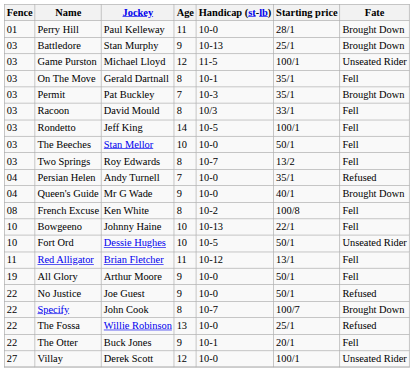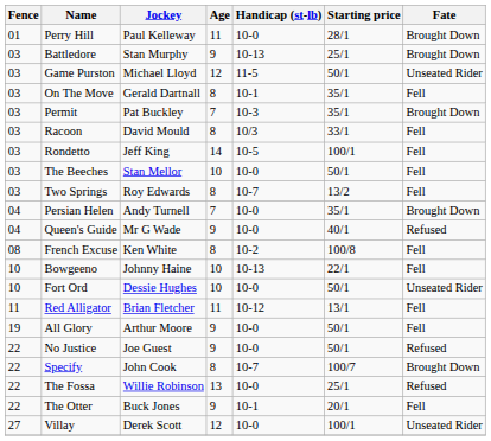 <table class="wikitable sortable">
 <tr>
 <th>Fence</th>
 <th>Name</th>
 <th><a href='#'>Jockey</a></th>
 <th>Age</th>
 <th>Handicap (<a href='#'>st</a>-<a href='#'>lb</a>)</th>
 <th>Starting price</th>
 <th>Fate</th>
 </tr>
 <tr>
 <td>01</td>
 <td>Perry Hill</td>
 <td>Paul Kelleway</td>
 <td>11</td>
 <td>10-0</td>
 <td>28/1</td>
 <td>Brought Down</td>
 </tr>
 <tr>
 <td>03</td>
 <td>Battledore</td>
 <td>Stan Murphy</td>
 <td>9</td>
 <td>10-13</td>
 <td>25/1</td>
 <td>Brought Down</td>
 </tr>
 <tr>
 <td>03</td>
 <td>Game Purston</td>
 <td>Michael Lloyd</td>
 <td>12</td>
 <td>11-5</td>
-<td>100/1</td>
+<td>50/1</td>
 <td>Unseated Rider</td>
 </tr>
 <tr>
 <td>03</td>
 <td>On The Move</td>
 <td>Gerald Dartnall</td>
 <td>8</td>
 <td>10-1</td>
 <td>35/1</td>
 <td>Fell</td>
 </tr>
 <tr>
 <td>03</td>
 <td>Permit</td>
 <td>Pat Buckley</td>
 <td>7</td>
 <td>10-3</td>
 <td>35/1</td>
 <td>Brought Down</td>
 </tr>
 <tr>
 <td>03</td>
 <td>Racoon</td>
 <td>David Mould</td>
 <td>8</td>
 <td>10/3</td>
 <td>33/1</td>
 <td>Fell</td>
 </tr>
 <tr>
 <td>03</td>
 <td>Rondetto</td>
 <td>Jeff King</td>
 <td>14</td>
 <td>10-5</td>
 <td>100/1</td>
 <td>Fell</td>
 </tr>
 <tr>
 <td>03</td>
 <td>The Beeches</td>
 <td><a href='#'>Stan Mellor</a></td>
 <td>10</td>
 <td>10-0</td>
 <td>50/1</td>
 <td>Fell</td>
 </tr>
 <tr>
 <td>03</td>
 <td>Two Springs</td>
 <td>Roy Edwards</td>
 <td>8</td>
 <td>10-7</td>
 <td>13/2</td>
 <td>Fell</td>
 </tr>
 <tr>
 <td>04</td>
 <td>Persian Helen</td>
 <td>Andy Turnell</td>
 <td>7</td>
 <td>10-0</td>
 <td>35/1</td>
-<td>Refused</td>
+<td>Brought Down</td>
 </tr>
 <tr>
 <td>04</td>
 <td>Queen's Guide</td>
 <td>Mr G Wade</td>
 <td>9</td>
 <td>10-0</td>
 <td>40/1</td>
-<td>Brought Down</td>
+<td>Refused</td>
 </tr>
 <tr>
 <td>08</td>
 <td>French Excuse</td>
 <td>Ken White</td>
 <td>8</td>
 <td>10-2</td>
 <td>100/8</td>
 <td>Fell</td>
 </tr>
 <tr>
 <td>10</td>
 <td>Bowgeeno</td>
 <td>Johnny Haine</td>
 <td>10</td>
 <td>10-13</td>
 <td>22/1</td>
 <td>Fell</td>
 </tr>
 <tr>
 <td>10</td>
 <td>Fort Ord</td>
 <td><a href='#'>Dessie Hughes</a></td>
 <td>10</td>
-<td>10-5</td>
+<td>10-0</td>
 <td>50/1</td>
 <td>Unseated Rider</td>
 </tr>
 <tr>
 <td>11</td>
 <td><a href='#'>Red Alligator</a></td>
 <td><a href='#'>Brian Fletcher</a></td>
 <td>11</td>
 <td>10-12</td>
 <td>13/1</td>
 <td>Fell</td>
 </tr>
 <tr>
 <td>19</td>
 <td>All Glory</td>
 <td>Arthur Moore</td>
 <td>9</td>
 <td>10-0</td>
 <td>50/1</td>
 <td>Fell</td>
 </tr>
 <tr>
 <td>22</td>
 <td>No Justice</td>
 <td>Joe Guest</td>
 <td>9</td>
 <td>10-0</td>
 <td>50/1</td>
 <td>Refused</td>
 </tr>
 <tr>
 <td>22</td>
 <td><a href='#'>Specify</a></td>
 <td>John Cook</td>
 <td>8</td>
 <td>10-7</td>
 <td>100/7</td>
 <td>Brought Down</td>
 </tr>
 <tr>
 <td>22</td>
 <td>The Fossa</td>
 <td><a href='#'>Willie Robinson</a></td>
 <td>13</td>
 <td>10-0</td>
 <td>25/1</td>
 <td>Refused</td>
 </tr>
 <tr>
 <td>22</td>
 <td>The Otter</td>
 <td>Buck Jones</td>
 <td>9</td>
 <td>10-1</td>
 <td>20/1</td>
 <td>Fell</td>
 </tr>
 <tr>
 <td>27</td>
 <td>Villay</td>
 <td>Derek Scott</td>
 <td>12</td>
 <td>10-0</td>
 <td>100/1</td>
 <td>Unseated Rider</td>
 </tr>
 <tr>
 </tr>
 </table>
